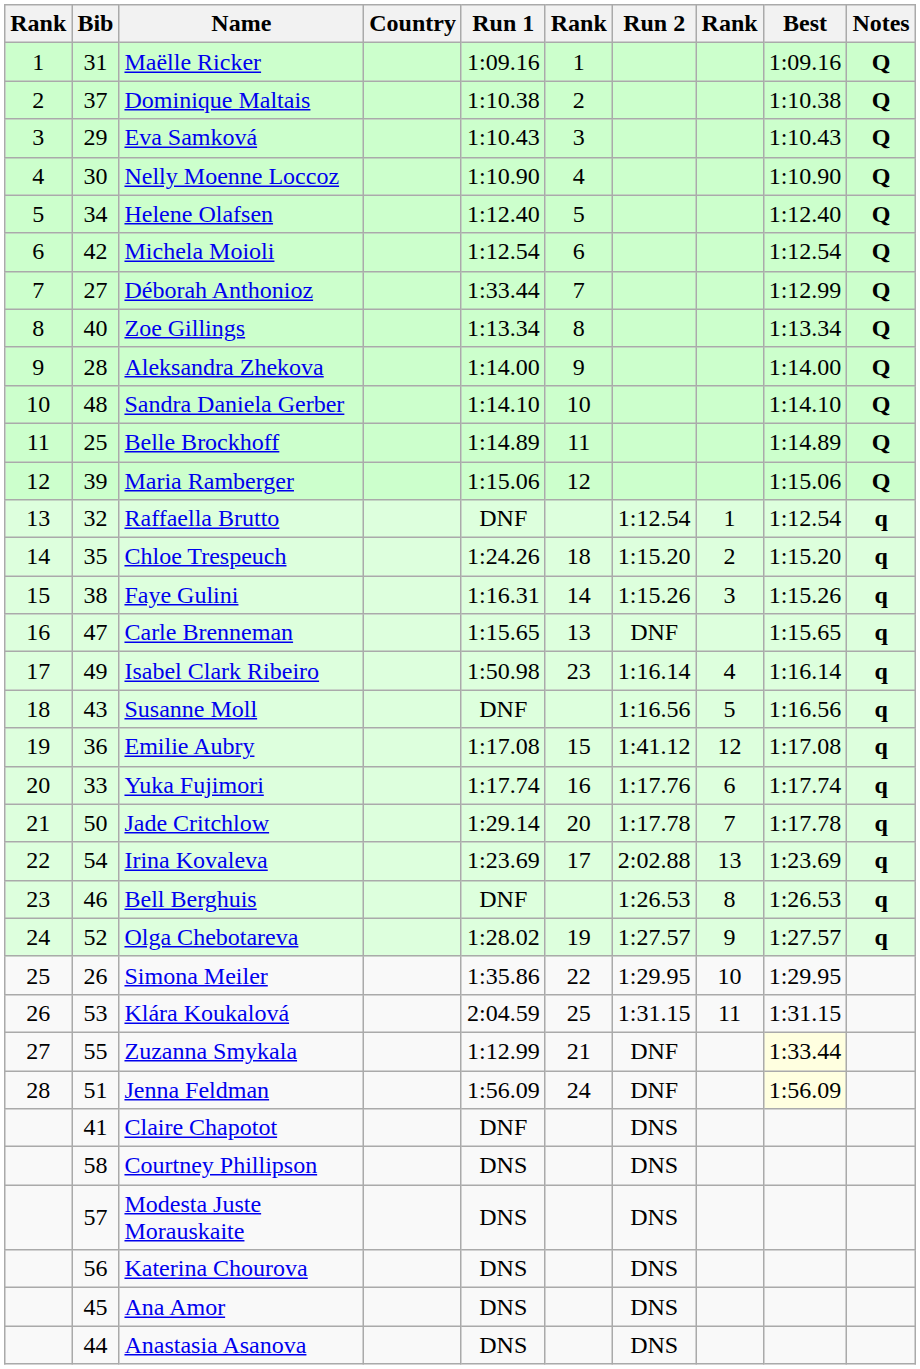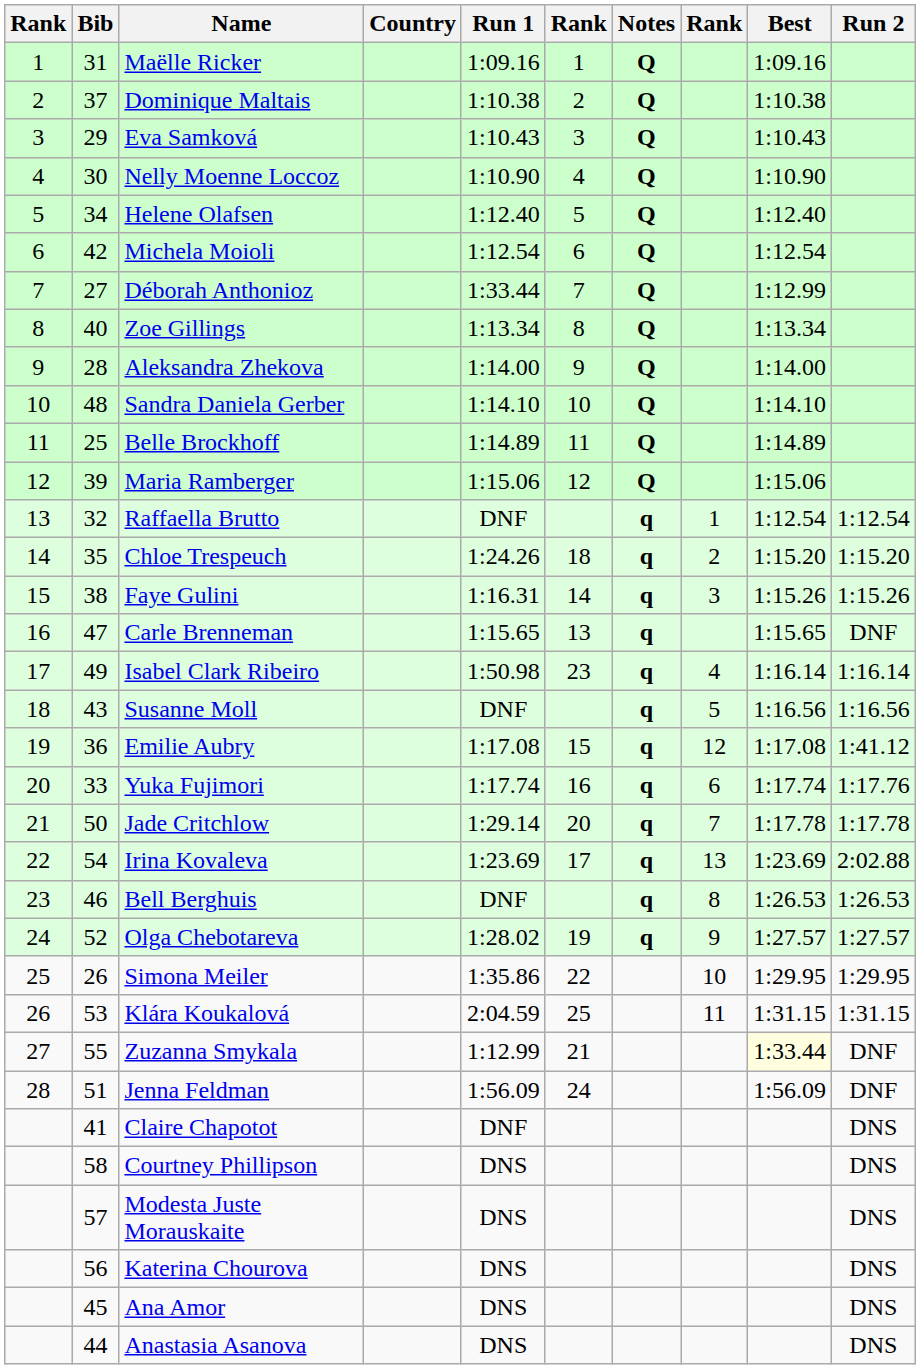 <table class="wikitable sortable" style="text-align:center">
 <tr>
 <th>Rank</th>
 <th>Bib</th>
 <th>Name</th>
 <th>Country</th>
 <th>Run 1</th>
 <th>Rank</th>
-<th>Run 2</th>
+<th>Notes</th>
 <th>Rank</th>
 <th>Best</th>
-<th>Notes</th>
+<th>Run 2</th>
 </tr>
 <tr bgcolor=ccffcc>
 <td>1</td>
 <td>31</td>
 <td align=left><a href='#'>Maëlle Ricker</a></td>
 <td align=left></td>
 <td>1:09.16</td>
 <td>1</td>
-<td></td>
+<td><strong>Q</strong></td>
 <td></td>
 <td>1:09.16</td>
-<td><strong>Q</strong></td>
+<td></td>
 </tr>
 <tr bgcolor=ccffcc>
 <td>2</td>
 <td>37</td>
 <td align=left><a href='#'>Dominique Maltais</a></td>
 <td align=left></td>
 <td>1:10.38</td>
 <td>2</td>
-<td></td>
+<td><strong>Q</strong></td>
 <td></td>
 <td>1:10.38</td>
-<td><strong>Q</strong></td>
+<td></td>
 </tr>
 <tr bgcolor=ccffcc>
 <td>3</td>
 <td>29</td>
 <td align=left><a href='#'>Eva Samková</a></td>
 <td align=left></td>
 <td>1:10.43</td>
 <td>3</td>
-<td></td>
+<td><strong>Q</strong></td>
 <td></td>
 <td>1:10.43</td>
-<td><strong>Q</strong></td>
+<td></td>
 </tr>
 <tr bgcolor=ccffcc>
 <td>4</td>
 <td>30</td>
 <td align=left><a href='#'>Nelly Moenne Loccoz</a></td>
 <td align=left></td>
 <td>1:10.90</td>
 <td>4</td>
-<td></td>
+<td><strong>Q</strong></td>
 <td></td>
 <td>1:10.90</td>
-<td><strong>Q</strong></td>
+<td></td>
 </tr>
 <tr bgcolor=ccffcc>
 <td>5</td>
 <td>34</td>
 <td align=left><a href='#'>Helene Olafsen</a></td>
 <td align=left></td>
 <td>1:12.40</td>
 <td>5</td>
-<td></td>
+<td><strong>Q</strong></td>
 <td></td>
 <td>1:12.40</td>
-<td><strong>Q</strong></td>
+<td></td>
 </tr>
 <tr bgcolor=ccffcc>
 <td>6</td>
 <td>42</td>
 <td align=left><a href='#'>Michela Moioli</a></td>
 <td align=left></td>
 <td>1:12.54</td>
 <td>6</td>
-<td></td>
+<td><strong>Q</strong></td>
 <td></td>
 <td>1:12.54</td>
-<td><strong>Q</strong></td>
+<td></td>
 </tr>
 <tr bgcolor=ccffcc>
 <td>7</td>
 <td>27</td>
 <td align=left><a href='#'>Déborah Anthonioz</a></td>
 <td align=left></td>
 <td>1:33.44</td>
 <td>7</td>
-<td></td>
+<td><strong>Q</strong></td>
 <td></td>
 <td>1:12.99</td>
-<td><strong>Q</strong></td>
+<td></td>
 </tr>
 <tr bgcolor=ccffcc>
 <td>8</td>
 <td>40</td>
 <td align=left><a href='#'>Zoe Gillings</a></td>
 <td align=left></td>
 <td>1:13.34</td>
 <td>8</td>
-<td></td>
+<td><strong>Q</strong></td>
 <td></td>
 <td>1:13.34</td>
-<td><strong>Q</strong></td>
+<td></td>
 </tr>
 <tr bgcolor=ccffcc>
 <td>9</td>
 <td>28</td>
 <td align=left><a href='#'>Aleksandra Zhekova</a></td>
 <td align=left></td>
 <td>1:14.00</td>
 <td>9</td>
-<td></td>
+<td><strong>Q</strong></td>
 <td></td>
 <td>1:14.00</td>
-<td><strong>Q</strong></td>
+<td></td>
 </tr>
 <tr bgcolor=ccffcc>
 <td>10</td>
 <td>48</td>
 <td align=left><a href='#'>Sandra Daniela Gerber</a></td>
 <td align=left></td>
 <td>1:14.10</td>
 <td>10</td>
-<td></td>
+<td><strong>Q</strong></td>
 <td></td>
 <td>1:14.10</td>
-<td><strong>Q</strong></td>
+<td></td>
 </tr>
 <tr bgcolor=ccffcc>
 <td>11</td>
 <td>25</td>
 <td align=left><a href='#'>Belle Brockhoff</a></td>
 <td align=left></td>
 <td>1:14.89</td>
 <td>11</td>
-<td></td>
+<td><strong>Q</strong></td>
 <td></td>
 <td>1:14.89</td>
-<td><strong>Q</strong></td>
+<td></td>
 </tr>
 <tr bgcolor=ccffcc>
 <td>12</td>
 <td>39</td>
 <td align=left><a href='#'>Maria Ramberger</a></td>
 <td align=left></td>
 <td>1:15.06</td>
 <td>12</td>
-<td></td>
+<td><strong>Q</strong></td>
 <td></td>
 <td>1:15.06</td>
-<td><strong>Q</strong></td>
+<td></td>
 </tr>
 <tr bgcolor=ddffdd>
 <td>13</td>
 <td>32</td>
 <td align=left><a href='#'>Raffaella Brutto</a></td>
 <td align=left></td>
 <td>DNF</td>
 <td></td>
-<td>1:12.54</td>
+<td><strong>q</strong></td>
 <td>1</td>
 <td>1:12.54</td>
-<td><strong>q</strong></td>
+<td>1:12.54</td>
 </tr>
 <tr bgcolor=ddffdd>
 <td>14</td>
 <td>35</td>
 <td align=left><a href='#'>Chloe Trespeuch</a></td>
 <td align=left></td>
 <td>1:24.26</td>
 <td>18</td>
-<td>1:15.20</td>
+<td><strong>q</strong></td>
 <td>2</td>
 <td>1:15.20</td>
-<td><strong>q</strong></td>
+<td>1:15.20</td>
 </tr>
 <tr bgcolor=ddffdd>
 <td>15</td>
 <td>38</td>
 <td align=left><a href='#'>Faye Gulini</a></td>
 <td align=left></td>
 <td>1:16.31</td>
 <td>14</td>
-<td>1:15.26</td>
+<td><strong>q</strong></td>
 <td>3</td>
 <td>1:15.26</td>
-<td><strong>q</strong></td>
+<td>1:15.26</td>
 </tr>
 <tr bgcolor=ddffdd>
 <td>16</td>
 <td>47</td>
 <td align=left><a href='#'>Carle Brenneman</a></td>
 <td align=left></td>
 <td>1:15.65</td>
 <td>13</td>
-<td>DNF</td>
+<td><strong>q</strong></td>
 <td></td>
 <td>1:15.65</td>
-<td><strong>q</strong></td>
+<td>DNF</td>
 </tr>
 <tr bgcolor=ddffdd>
 <td>17</td>
 <td>49</td>
 <td align=left><a href='#'>Isabel Clark Ribeiro</a></td>
 <td align=left></td>
 <td>1:50.98</td>
 <td>23</td>
-<td>1:16.14</td>
+<td><strong>q</strong></td>
 <td>4</td>
 <td>1:16.14</td>
-<td><strong>q</strong></td>
+<td>1:16.14</td>
 </tr>
 <tr bgcolor=ddffdd>
 <td>18</td>
 <td>43</td>
 <td align=left><a href='#'>Susanne Moll</a></td>
 <td align=left></td>
 <td>DNF</td>
 <td></td>
-<td>1:16.56</td>
+<td><strong>q</strong></td>
 <td>5</td>
 <td>1:16.56</td>
-<td><strong>q</strong></td>
+<td>1:16.56</td>
 </tr>
 <tr bgcolor=ddffdd>
 <td>19</td>
 <td>36</td>
 <td align=left><a href='#'>Emilie Aubry</a></td>
 <td align=left></td>
 <td>1:17.08</td>
 <td>15</td>
-<td>1:41.12</td>
+<td><strong>q</strong></td>
 <td>12</td>
 <td>1:17.08</td>
-<td><strong>q</strong></td>
+<td>1:41.12</td>
 </tr>
 <tr bgcolor=ddffdd>
 <td>20</td>
 <td>33</td>
 <td align=left><a href='#'>Yuka Fujimori</a></td>
 <td align=left></td>
 <td>1:17.74</td>
 <td>16</td>
-<td>1:17.76</td>
+<td><strong>q</strong></td>
 <td>6</td>
 <td>1:17.74</td>
-<td><strong>q</strong></td>
+<td>1:17.76</td>
 </tr>
 <tr bgcolor=ddffdd>
 <td>21</td>
 <td>50</td>
 <td align=left><a href='#'>Jade Critchlow</a></td>
 <td align=left></td>
 <td>1:29.14</td>
 <td>20</td>
-<td>1:17.78</td>
+<td><strong>q</strong></td>
 <td>7</td>
 <td>1:17.78</td>
-<td><strong>q</strong></td>
+<td>1:17.78</td>
 </tr>
 <tr bgcolor=ddffdd>
 <td>22</td>
 <td>54</td>
 <td align=left><a href='#'>Irina Kovaleva</a></td>
 <td align=left></td>
 <td>1:23.69</td>
 <td>17</td>
-<td>2:02.88</td>
+<td><strong>q</strong></td>
 <td>13</td>
 <td>1:23.69</td>
-<td><strong>q</strong></td>
+<td>2:02.88</td>
 </tr>
 <tr bgcolor=ddffdd>
 <td>23</td>
 <td>46</td>
 <td align=left><a href='#'>Bell Berghuis</a></td>
 <td align=left></td>
 <td>DNF</td>
 <td></td>
-<td>1:26.53</td>
+<td><strong>q</strong></td>
 <td>8</td>
 <td>1:26.53</td>
-<td><strong>q</strong></td>
+<td>1:26.53</td>
 </tr>
 <tr bgcolor=ddffdd>
 <td>24</td>
 <td>52</td>
 <td align=left><a href='#'>Olga Chebotareva</a></td>
 <td align=left></td>
 <td>1:28.02</td>
 <td>19</td>
-<td>1:27.57</td>
+<td><strong>q</strong></td>
 <td>9</td>
 <td>1:27.57</td>
-<td><strong>q</strong></td>
+<td>1:27.57</td>
 </tr>
 <tr>
 <td>25</td>
 <td>26</td>
 <td align=left><a href='#'>Simona Meiler</a></td>
 <td align=left></td>
 <td>1:35.86</td>
 <td>22</td>
-<td>1:29.95</td>
+<td></td>
 <td>10</td>
 <td>1:29.95</td>
-<td></td>
+<td>1:29.95</td>
 </tr>
 <tr>
 <td>26</td>
 <td>53</td>
 <td align=left><a href='#'>Klára Koukalová</a></td>
 <td align=left></td>
 <td>2:04.59</td>
 <td>25</td>
-<td>1:31.15</td>
+<td></td>
 <td>11</td>
 <td>1:31.15</td>
-<td></td>
+<td>1:31.15</td>
 </tr>
 <tr>
 <td>27</td>
 <td>55</td>
 <td align=left><a href='#'>Zuzanna Smykala</a></td>
 <td align=left></td>
 <td>1:12.99</td>
 <td>21</td>
-<td>DNF</td>
+<td></td>
 <td></td>
 <td style="background: lightyellow;">1:33.44</td>
-<td></td>
+<td>DNF</td>
 </tr>
 <tr>
 <td>28</td>
 <td>51</td>
 <td align=left><a href='#'>Jenna Feldman</a></td>
 <td align=left></td>
 <td>1:56.09</td>
 <td>24</td>
+<td></td>
+<td></td>
+<td>1:56.09</td>
 <td>DNF</td>
-<td></td>
-<td style="background: lightyellow;">1:56.09</td>
-<td></td>
 </tr>
 <tr>
 <td></td>
 <td>41</td>
 <td align=left><a href='#'>Claire Chapotot</a></td>
 <td align=left></td>
 <td>DNF</td>
 <td></td>
-<td>DNS</td>
 <td></td>
 <td></td>
 <td></td>
+<td>DNS</td>
 </tr>
 <tr>
 <td></td>
 <td>58</td>
 <td align=left><a href='#'>Courtney Phillipson</a></td>
 <td align=left></td>
 <td>DNS</td>
 <td></td>
-<td>DNS</td>
 <td></td>
 <td></td>
 <td></td>
+<td>DNS</td>
 </tr>
 <tr>
 <td></td>
 <td>57</td>
 <td align=left><a href='#'>Modesta Juste Morauskaite</a></td>
 <td align=left></td>
 <td>DNS</td>
 <td></td>
-<td>DNS</td>
 <td></td>
 <td></td>
 <td></td>
+<td>DNS</td>
 </tr>
 <tr>
 <td></td>
 <td>56</td>
 <td align=left><a href='#'>Katerina Chourova</a></td>
 <td align=left></td>
 <td>DNS</td>
 <td></td>
-<td>DNS</td>
 <td></td>
 <td></td>
 <td></td>
+<td>DNS</td>
 </tr>
 <tr>
 <td></td>
 <td>45</td>
 <td align=left><a href='#'>Ana Amor</a></td>
 <td align=left></td>
 <td>DNS</td>
 <td></td>
-<td>DNS</td>
 <td></td>
 <td></td>
 <td></td>
+<td>DNS</td>
 </tr>
 <tr>
 <td></td>
 <td>44</td>
 <td align=left><a href='#'>Anastasia Asanova</a></td>
 <td align=left></td>
 <td>DNS</td>
 <td></td>
-<td>DNS</td>
 <td></td>
 <td></td>
 <td></td>
+<td>DNS</td>
 </tr>
 </table>
